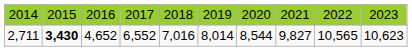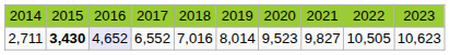 <table class="wikitable" border="1">
 <tr align="center" style="background:#9acd32;">
 <td>2014</td>
 <td>2015</td>
 <td>2016</td>
 <td>2017</td>
 <td>2018</td>
 <td>2019</td>
 <td>2020</td>
 <td>2021</td>
 <td>2022</td>
 <td>2023</td>
 </tr>
 <tr>
 <td>2,711</td>
 <td><strong>3,430</strong></td>
-<td>4,652</td>
+<td style="background: lavender;">4,652</td>
 <td>6,552</td>
 <td>7,016</td>
 <td>8,014</td>
-<td>8,544</td>
+<td>9,523</td>
 <td>9,827</td>
-<td>10,565</td>
+<td>10,505</td>
 <td>10,623</td>
 </tr>
 </table>
